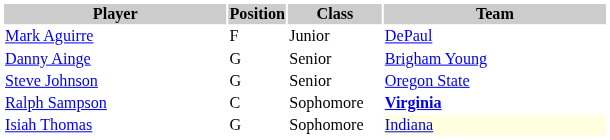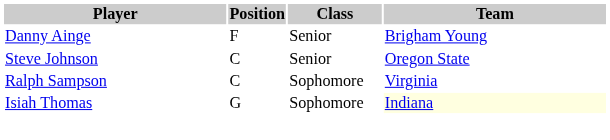 <table style="width:600px" "border:'1' 'solid' 'gray'">
 <tr>
 <th style="background:#CCCCCC;width:40%">Player</th>
 <th style="background:#CCCCCC;width:4%">Position</th>
 <th style="background:#CCCCCC;width:16%">Class</th>
 <th style="background:#CCCCCC;width:40%">Team</th>
 </tr>
 <tr>
-<td><a href='#'>Mark Aguirre</a></td>
+<td><a href='#'>Danny Ainge</a></td>
 <td>F</td>
-<td>Junior</td>
-<td><a href='#'>DePaul</a></td>
-</tr>
-<tr>
-<td><a href='#'>Danny Ainge</a></td>
-<td>G</td>
 <td>Senior</td>
 <td><a href='#'>Brigham Young</a></td>
 </tr>
 <tr>
 <td><a href='#'>Steve Johnson</a></td>
-<td>G</td>
+<td>C</td>
 <td>Senior</td>
 <td><a href='#'>Oregon State</a></td>
 </tr>
 <tr>
 <td><a href='#'>Ralph Sampson</a></td>
 <td>C</td>
 <td>Sophomore</td>
-<td><strong><a href='#'>Virginia</a></strong></td>
+<td><a href='#'>Virginia</a></td>
 </tr>
 <tr>
 <td><a href='#'>Isiah Thomas</a></td>
 <td>G</td>
 <td>Sophomore</td>
 <td style="background: lightyellow;"><a href='#'>Indiana</a></td>
 </tr>
 </table>
